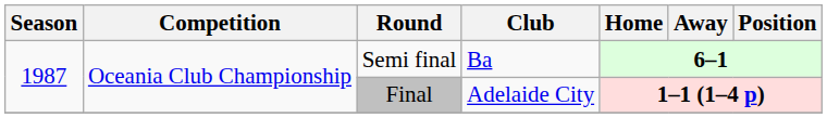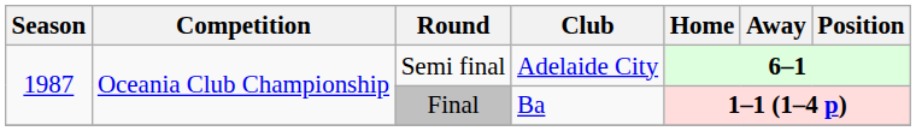 <table class="wikitable">
 <tr>
 <th>Season</th>
 <th>Competition</th>
 <th>Round</th>
 <th>Club</th>
 <th>Home</th>
 <th>Away</th>
 <th>Position</th>
 </tr>
 <tr>
 <td rowspan="2" style="text-align:center;"><a href='#'>1987</a></td>
 <td rowspan="2"><a href='#'>Oceania Club Championship</a></td>
 <td>Semi final</td>
-<td> <a href='#'>Ba</a></td>
+<td> <a href='#'>Adelaide City</a></td>
 <td colspan=3; style="text-align:center; background:#dfd;"><strong>6–1</strong></td>
 </tr>
 <tr>
 <td style="text-align:center; background:silver">Final</td>
-<td> <a href='#'>Adelaide City</a></td>
+<td> <a href='#'>Ba</a></td>
 <td colspan=3; style="text-align:center; background:#fdd;"><strong>1–1 (1–4 <a href='#'>p</a>)</strong></td>
 </tr>
 <tr>
 </tr>
 </table>
